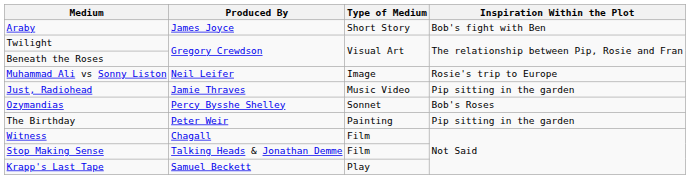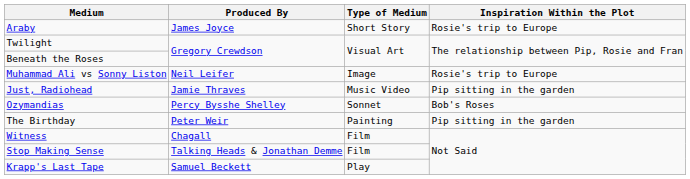 <table class="wikitable">
 <tr>
 <th>Medium</th>
 <th>Produced By</th>
 <th>Type of Medium</th>
 <th>Inspiration Within the Plot</th>
 </tr>
 <tr>
 <td><a href='#'>Araby</a></td>
 <td><a href='#'>James Joyce</a></td>
 <td>Short Story</td>
-<td>Bob's fight with Ben</td>
+<td>Rosie's trip to Europe</td>
 </tr>
 <tr>
 <td>Twilight</td>
 <td rowspan="2"><a href='#'>Gregory Crewdson</a></td>
 <td rowspan="2">Visual Art</td>
 <td rowspan="2">The relationship between Pip, Rosie and Fran</td>
 </tr>
 <tr>
 <td>Beneath the Roses</td>
 </tr>
 <tr>
 <td><a href='#'>Muhammad Ali</a> vs <a href='#'>Sonny Liston</a></td>
 <td><a href='#'>Neil Leifer</a></td>
 <td>Image</td>
 <td>Rosie's trip to Europe</td>
 </tr>
 <tr>
 <td><a href='#'>Just, Radiohead</a></td>
 <td><a href='#'>Jamie Thraves</a></td>
 <td>Music Video</td>
 <td>Pip sitting in the garden</td>
 </tr>
 <tr>
 <td><a href='#'>Ozymandias</a></td>
 <td><a href='#'>Percy Bysshe Shelley</a></td>
 <td>Sonnet</td>
 <td>Bob's Roses</td>
 </tr>
 <tr>
 <td>The Birthday</td>
 <td><a href='#'>Peter Weir</a></td>
 <td>Painting</td>
 <td>Pip sitting in the garden</td>
 </tr>
 <tr>
 <td><a href='#'>Witness</a></td>
 <td><a href='#'>Chagall</a></td>
 <td>Film</td>
 <td rowspan="3">Not Said</td>
 </tr>
 <tr>
 <td><a href='#'>Stop Making Sense</a></td>
 <td><a href='#'>Talking Heads</a> & <a href='#'>Jonathan Demme</a></td>
 <td>Film</td>
 </tr>
 <tr>
 <td><a href='#'>Krapp's Last Tape</a></td>
 <td><a href='#'>Samuel Beckett</a></td>
 <td>Play</td>
 </tr>
 </table>
